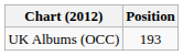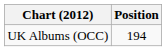 <table class="wikitable">
 <tr>
 <th>Chart (2012)</th>
 <th>Position</th>
 </tr>
 <tr>
 <td>UK Albums (OCC)</td>
-<td style="text-align:center;">193</td>
+<td style="text-align:center;">194</td>
 </tr>
 </table>
